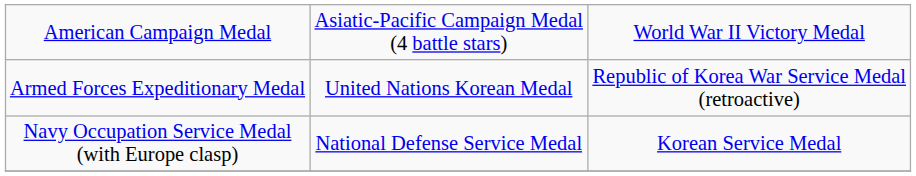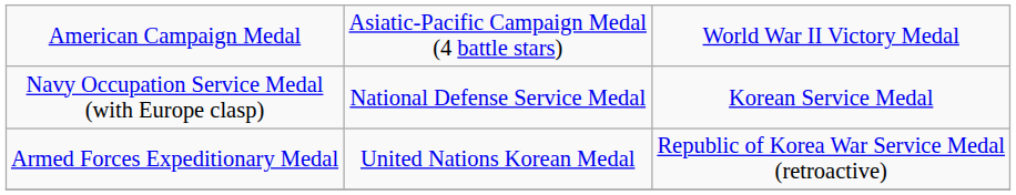 <table class="wikitable" style="margin:1em auto; text-align:center;">
 <tr>
 <td><a href='#'>American Campaign Medal</a></td>
 <td><a href='#'>Asiatic-Pacific Campaign Medal</a><br>(4 <a href='#'>battle stars</a>)</td>
 <td><a href='#'>World War II Victory Medal</a></td>
 </tr>
 <tr>
+<td><a href='#'>Navy Occupation Service Medal</a><br>(with Europe clasp)</td>
+<td><a href='#'>National Defense Service Medal</a></td>
+<td><a href='#'>Korean Service Medal</a></td>
+</tr>
+<tr>
 <td><a href='#'>Armed Forces Expeditionary Medal</a></td>
 <td><a href='#'>United Nations Korean Medal</a></td>
 <td><a href='#'>Republic of Korea War Service Medal</a><br>(retroactive)</td>
 </tr>
 <tr>
-<td><a href='#'>Navy Occupation Service Medal</a><br>(with Europe clasp)</td>
-<td><a href='#'>National Defense Service Medal</a></td>
-<td><a href='#'>Korean Service Medal</a></td>
-</tr>
-<tr>
 </tr>
 </table>
